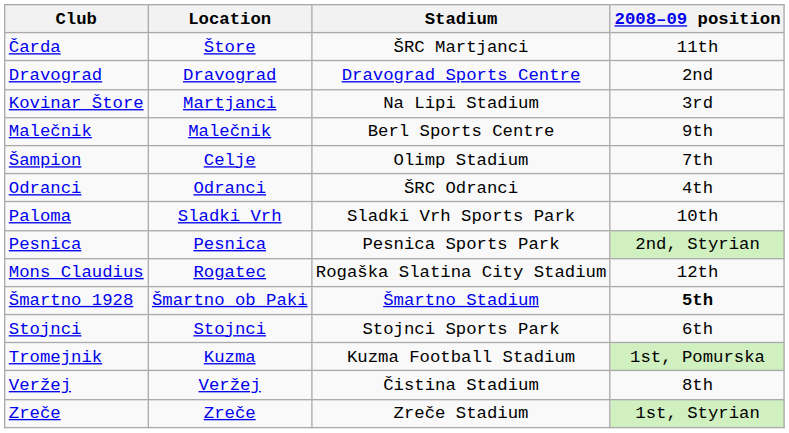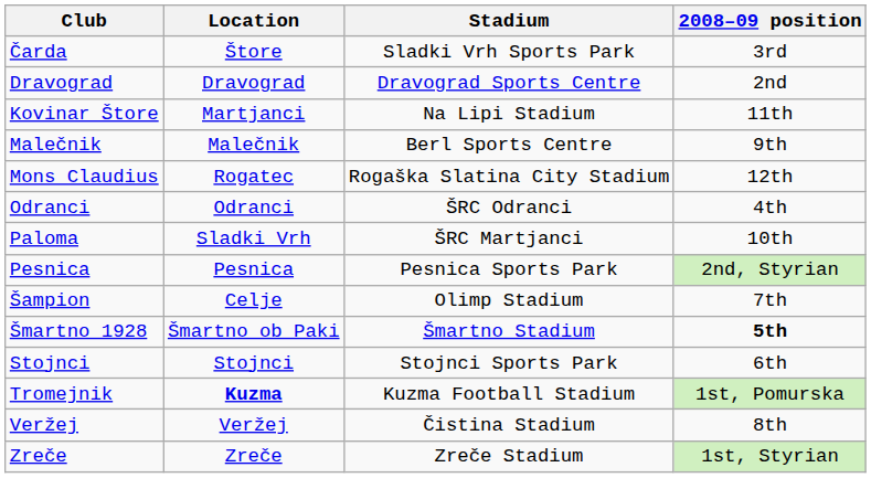 <table class="wikitable" style="text-align:center;">
 <tr>
 <th>Club</th>
 <th>Location</th>
 <th>Stadium</th>
 <th><a href='#'>2008–09</a> position</th>
 </tr>
 <tr>
 <td style="text-align:left;"><a href='#'>Čarda</a></td>
 <td><a href='#'>Štore</a></td>
-<td>ŠRC Martjanci</td>
-<td>11th</td>
+<td>Sladki Vrh Sports Park</td>
+<td>3rd</td>
 </tr>
 <tr>
 <td style="text-align:left;"><a href='#'>Dravograd</a></td>
 <td><a href='#'>Dravograd</a></td>
 <td><a href='#'>Dravograd Sports Centre</a></td>
 <td>2nd</td>
 </tr>
 <tr>
 <td style="text-align:left;"><a href='#'>Kovinar Štore</a></td>
 <td><a href='#'>Martjanci</a></td>
 <td>Na Lipi Stadium</td>
-<td>3rd</td>
+<td>11th</td>
 </tr>
 <tr>
 <td style="text-align:left;"><a href='#'>Malečnik</a></td>
 <td><a href='#'>Malečnik</a></td>
 <td>Berl Sports Centre</td>
 <td>9th</td>
 </tr>
 <tr>
-<td style="text-align:left;"><a href='#'>Šampion</a></td>
-<td><a href='#'>Celje</a></td>
-<td>Olimp Stadium</td>
-<td>7th</td>
+<td style="text-align:left;"><a href='#'>Mons Claudius</a></td>
+<td><a href='#'>Rogatec</a></td>
+<td>Rogaška Slatina City Stadium</td>
+<td>12th</td>
 </tr>
 <tr>
 <td style="text-align:left;"><a href='#'>Odranci</a></td>
 <td><a href='#'>Odranci</a></td>
 <td>ŠRC Odranci</td>
 <td>4th</td>
 </tr>
 <tr>
 <td style="text-align:left;"><a href='#'>Paloma</a></td>
 <td><a href='#'>Sladki Vrh</a></td>
-<td>Sladki Vrh Sports Park</td>
+<td>ŠRC Martjanci</td>
 <td>10th</td>
 </tr>
 <tr>
 <td style="text-align:left;"><a href='#'>Pesnica</a></td>
 <td><a href='#'>Pesnica</a></td>
 <td>Pesnica Sports Park</td>
 <td bgcolor="#D0F0C0">2nd, Styrian</td>
 </tr>
 <tr>
-<td style="text-align:left;"><a href='#'>Mons Claudius</a></td>
-<td><a href='#'>Rogatec</a></td>
-<td>Rogaška Slatina City Stadium</td>
-<td>12th</td>
+<td style="text-align:left;"><a href='#'>Šampion</a></td>
+<td><a href='#'>Celje</a></td>
+<td>Olimp Stadium</td>
+<td>7th</td>
 </tr>
 <tr>
 <td style="text-align:left;"><a href='#'>Šmartno 1928</a></td>
 <td><a href='#'>Šmartno ob Paki</a></td>
 <td><a href='#'>Šmartno Stadium</a></td>
 <td><strong>5th</strong></td>
 </tr>
 <tr>
 <td style="text-align:left;"><a href='#'>Stojnci</a></td>
 <td><a href='#'>Stojnci</a></td>
 <td>Stojnci Sports Park</td>
 <td>6th</td>
 </tr>
 <tr>
 <td style="text-align:left;"><a href='#'>Tromejnik</a></td>
-<td><a href='#'>Kuzma</a></td>
+<td><strong><a href='#'>Kuzma</a></strong></td>
 <td>Kuzma Football Stadium</td>
 <td bgcolor="#D0F0C0">1st, Pomurska</td>
 </tr>
 <tr>
 <td style="text-align:left;"><a href='#'>Veržej</a></td>
 <td><a href='#'>Veržej</a></td>
 <td>Čistina Stadium</td>
 <td>8th</td>
 </tr>
 <tr>
 <td style="text-align:left;"><a href='#'>Zreče</a></td>
 <td><a href='#'>Zreče</a></td>
 <td>Zreče Stadium</td>
 <td bgcolor="#D0F0C0">1st, Styrian</td>
 </tr>
 </table>
